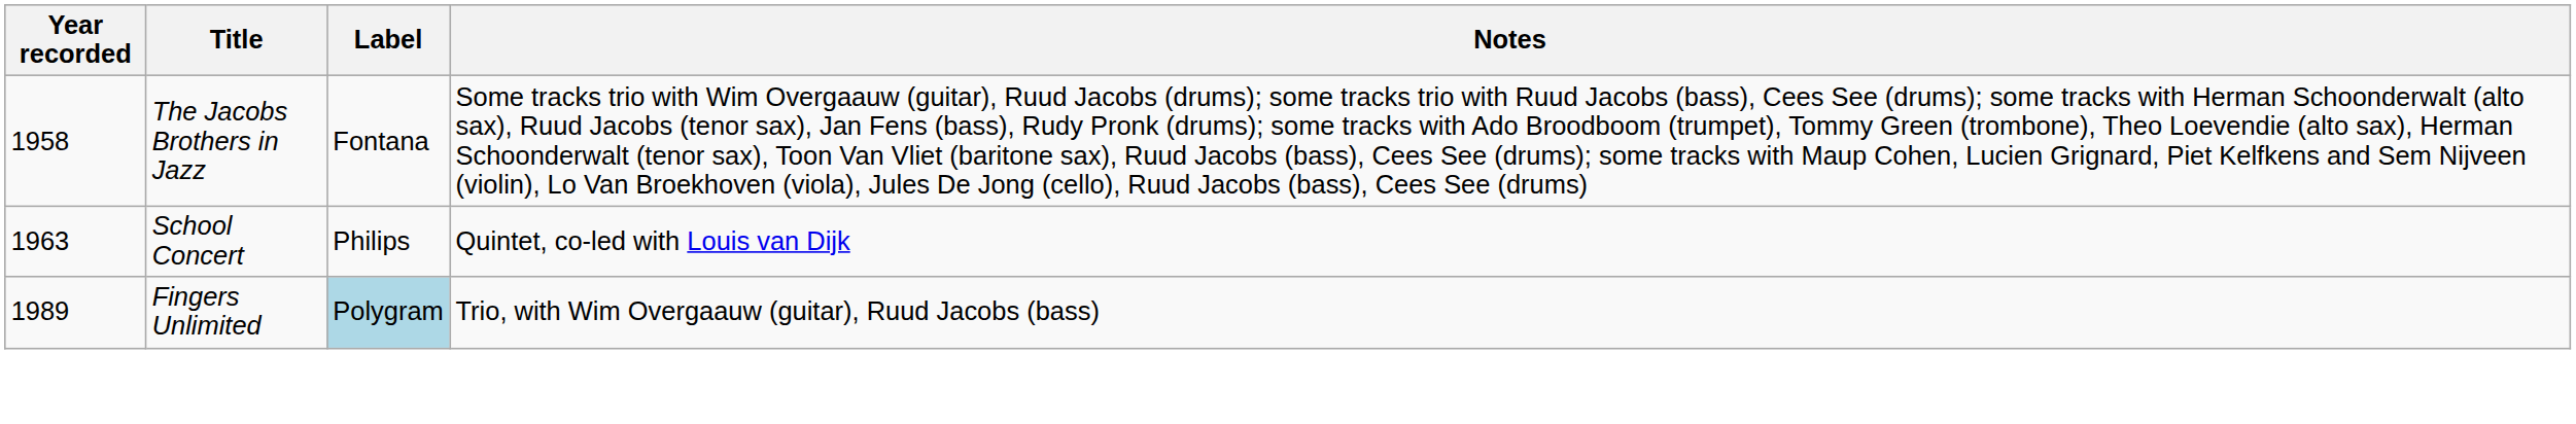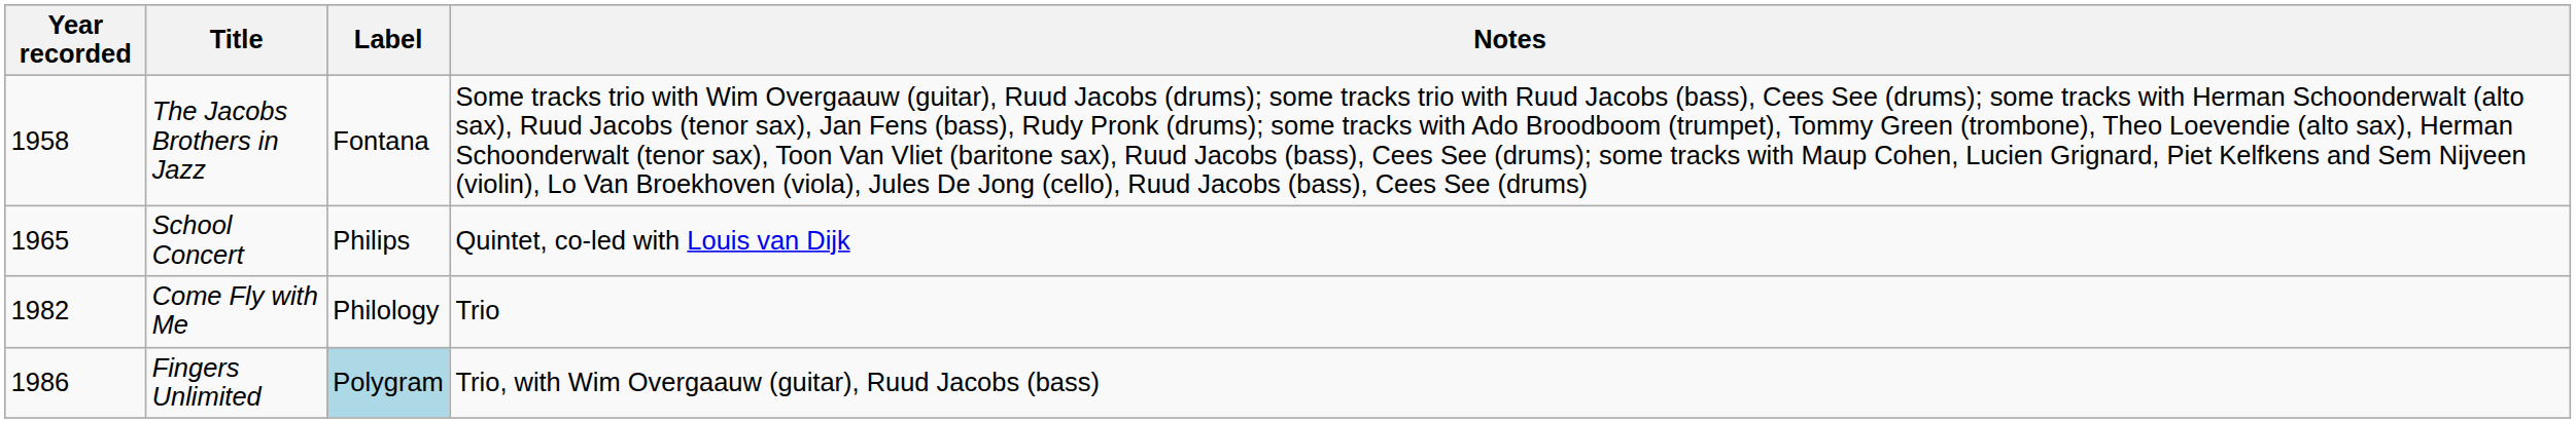 <table class="wikitable sortable">
 <tr>
 <th>Year recorded</th>
 <th>Title</th>
 <th>Label</th>
 <th>Notes</th>
 </tr>
 <tr>
 <td>1958</td>
 <td><em>The Jacobs Brothers in Jazz</em></td>
 <td>Fontana</td>
 <td>Some tracks trio with Wim Overgaauw (guitar), Ruud Jacobs (drums); some tracks trio with Ruud Jacobs (bass), Cees See (drums); some tracks with Herman Schoonderwalt (alto sax), Ruud Jacobs (tenor sax), Jan Fens (bass), Rudy Pronk (drums); some tracks with Ado Broodboom (trumpet), Tommy Green (trombone), Theo Loevendie (alto sax), Herman Schoonderwalt (tenor sax), Toon Van Vliet (baritone sax), Ruud Jacobs (bass), Cees See (drums); some tracks with Maup Cohen, Lucien Grignard, Piet Kelfkens and Sem Nijveen (violin), Lo Van Broekhoven (viola), Jules De Jong (cello), Ruud Jacobs (bass), Cees See (drums)</td>
 </tr>
 <tr>
-<td>1963</td>
+<td>1965</td>
 <td><em>School Concert</em></td>
 <td>Philips</td>
 <td>Quintet, co-led with <a href='#'>Louis van Dijk</a></td>
 </tr>
 <tr>
-<td>1989</td>
+<td>1982</td>
+<td><em>Come Fly with Me</em></td>
+<td>Philology</td>
+<td>Trio</td>
+</tr>
+<tr>
+<td>1986</td>
 <td><em>Fingers Unlimited</em></td>
 <td style="background: lightblue;">Polygram</td>
 <td>Trio, with Wim Overgaauw (guitar), Ruud Jacobs (bass)</td>
 </tr>
 </table>
